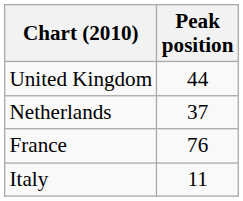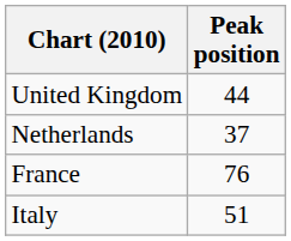 <table class="wikitable">
 <tr>
 <th align="left">Chart (2010)</th>
 <th align="left">Peak<br>position</th>
 </tr>
 <tr>
 <td align="left">United Kingdom</td>
 <td style="text-align:center;">44</td>
 </tr>
 <tr>
 <td align="left">Netherlands</td>
 <td style="text-align:center;">37</td>
 </tr>
 <tr>
 <td align="left">France</td>
 <td style="text-align:center;">76</td>
 </tr>
 <tr>
 <td align="left">Italy</td>
-<td style="text-align:center;">11</td>
+<td style="text-align:center;">51</td>
 </tr>
 </table>
